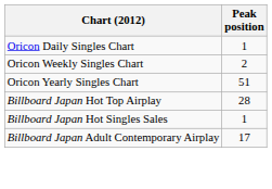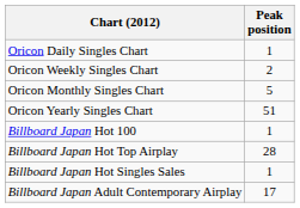 <table class="wikitable sortable" border="1">
 <tr>
 <th>Chart (2012)</th>
 <th>Peak<br>position</th>
 </tr>
 <tr>
 <td><a href='#'>Oricon</a> Daily Singles Chart</td>
 <td style="text-align:center;">1</td>
 </tr>
 <tr>
 <td>Oricon Weekly Singles Chart</td>
 <td style="text-align:center;">2</td>
 </tr>
 <tr>
+<td>Oricon Monthly Singles Chart</td>
+<td style="text-align:center;">5</td>
+</tr>
+<tr>
 <td>Oricon Yearly Singles Chart</td>
 <td style="text-align:center;">51</td>
+</tr>
+<tr>
+<td><em><a href='#'>Billboard Japan</a></em> Hot 100</td>
+<td style="text-align:center;">1</td>
 </tr>
 <tr>
 <td><em>Billboard Japan</em> Hot Top Airplay</td>
 <td style="text-align:center;">28</td>
 </tr>
 <tr>
 <td><em>Billboard Japan</em> Hot Singles Sales</td>
 <td style="text-align:center;">1</td>
 </tr>
 <tr>
 <td><em>Billboard Japan</em> Adult Contemporary Airplay</td>
 <td style="text-align:center;">17</td>
 </tr>
 </table>
